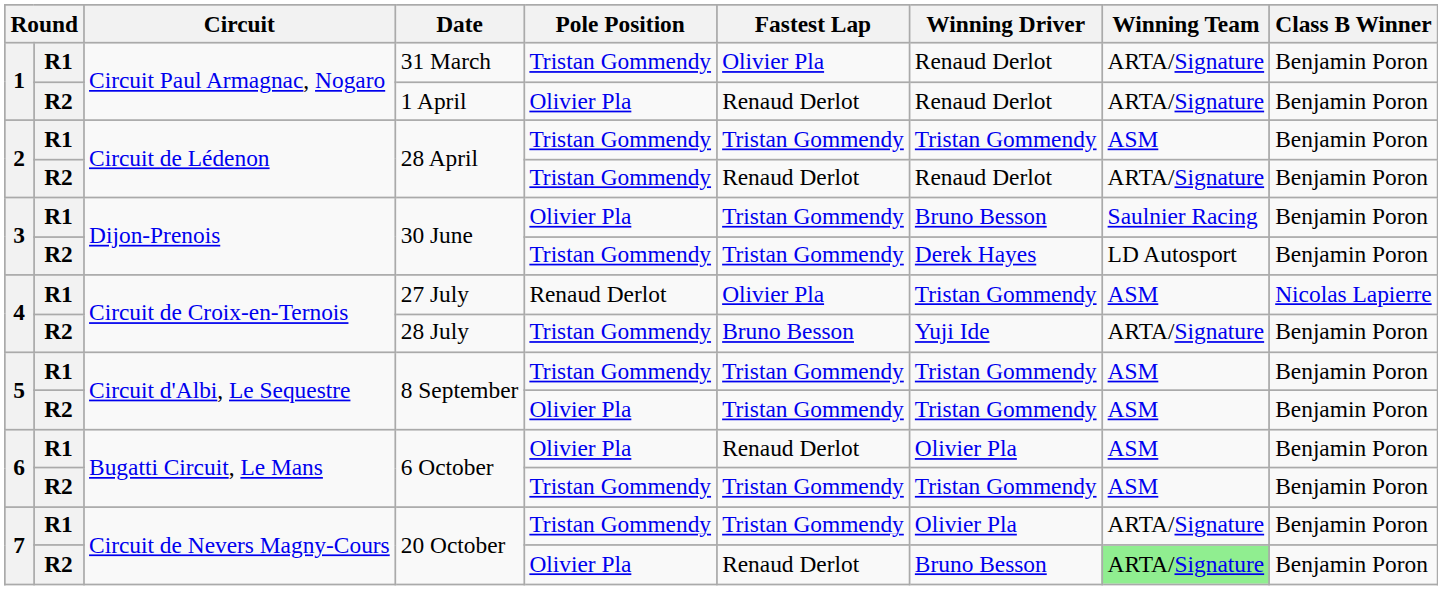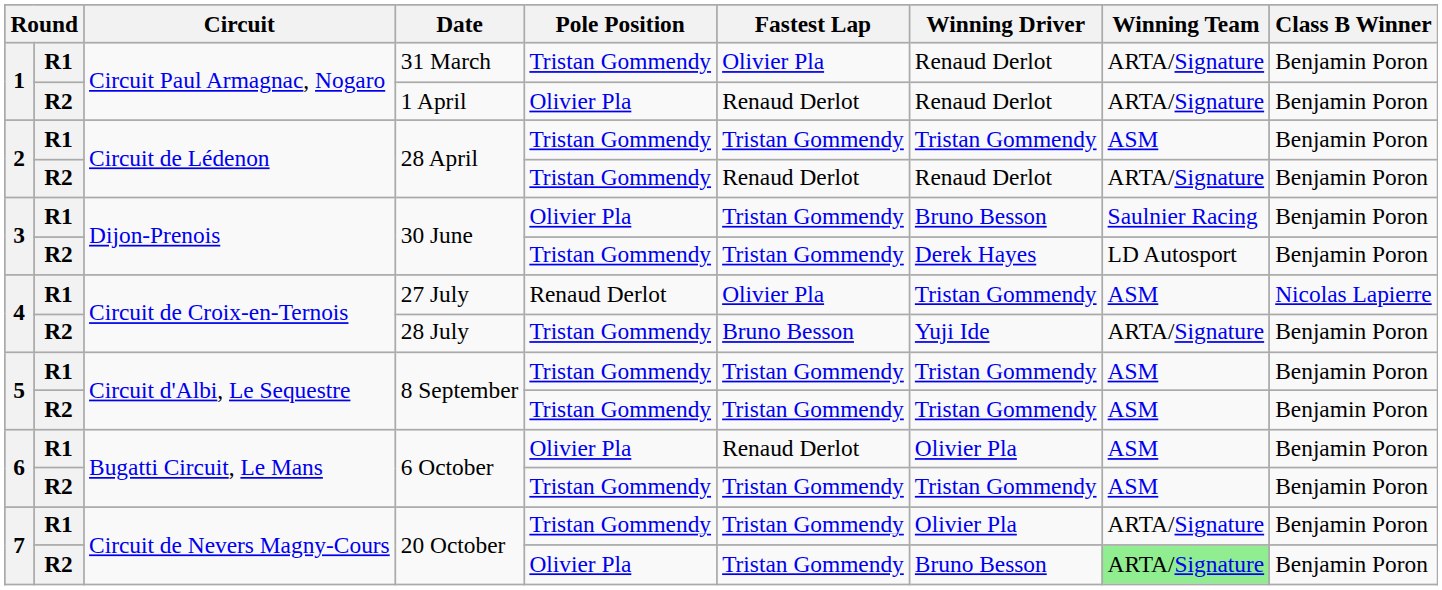 <table class="wikitable" style="font-size: 85%">
 <tr>
 <th colspan=2>Round</th>
 <th>Circuit</th>
 <th>Date</th>
 <th>Pole Position</th>
 <th>Fastest Lap</th>
 <th>Winning Driver</th>
 <th>Winning Team</th>
 <th>Class B Winner</th>
 </tr>
 <tr>
 <th rowspan=2>1</th>
 <th>R1</th>
 <td rowspan=2 nowrap><a href='#'>Circuit Paul Armagnac</a>, <a href='#'>Nogaro</a></td>
 <td>31 March</td>
 <td> <a href='#'>Tristan Gommendy</a></td>
 <td> <a href='#'>Olivier Pla</a></td>
 <td> Renaud Derlot</td>
 <td> ARTA/<a href='#'>Signature</a></td>
 <td> Benjamin Poron</td>
 </tr>
 <tr>
 <th>R2</th>
 <td>1 April</td>
 <td> <a href='#'>Olivier Pla</a></td>
 <td> Renaud Derlot</td>
 <td> Renaud Derlot</td>
 <td nowrap> ARTA/<a href='#'>Signature</a></td>
 <td nowrap> Benjamin Poron</td>
 </tr>
 <tr>
 <th rowspan=2>2</th>
 <th>R1</th>
 <td rowspan=2><a href='#'>Circuit de Lédenon</a></td>
 <td rowspan=2>28 April</td>
 <td> <a href='#'>Tristan Gommendy</a></td>
 <td> <a href='#'>Tristan Gommendy</a></td>
 <td> <a href='#'>Tristan Gommendy</a></td>
 <td> <a href='#'>ASM</a></td>
 <td> Benjamin Poron</td>
 </tr>
 <tr>
 <th>R2</th>
 <td> <a href='#'>Tristan Gommendy</a></td>
 <td> Renaud Derlot</td>
 <td> Renaud Derlot</td>
 <td> ARTA/<a href='#'>Signature</a></td>
 <td> Benjamin Poron</td>
 </tr>
 <tr>
 <th rowspan=2>3</th>
 <th>R1</th>
 <td rowspan=2><a href='#'>Dijon-Prenois</a></td>
 <td rowspan=2>30 June</td>
 <td> <a href='#'>Olivier Pla</a></td>
 <td> <a href='#'>Tristan Gommendy</a></td>
 <td> <a href='#'>Bruno Besson</a></td>
 <td> <a href='#'>Saulnier Racing</a></td>
 <td> Benjamin Poron</td>
 </tr>
 <tr>
 <th>R2</th>
 <td> <a href='#'>Tristan Gommendy</a></td>
 <td> <a href='#'>Tristan Gommendy</a></td>
 <td> <a href='#'>Derek Hayes</a></td>
 <td> LD Autosport</td>
 <td> Benjamin Poron</td>
 </tr>
 <tr>
 <th rowspan=2>4</th>
 <th>R1</th>
 <td rowspan=2><a href='#'>Circuit de Croix-en-Ternois</a></td>
 <td>27 July</td>
 <td> Renaud Derlot</td>
 <td> <a href='#'>Olivier Pla</a></td>
 <td> <a href='#'>Tristan Gommendy</a></td>
 <td> <a href='#'>ASM</a></td>
 <td nowrap> <a href='#'>Nicolas Lapierre</a></td>
 </tr>
 <tr>
 <th>R2</th>
 <td>28 July</td>
 <td> <a href='#'>Tristan Gommendy</a></td>
 <td> <a href='#'>Bruno Besson</a></td>
 <td> <a href='#'>Yuji Ide</a></td>
 <td> ARTA/<a href='#'>Signature</a></td>
 <td> Benjamin Poron</td>
 </tr>
 <tr>
 <th rowspan=2>5</th>
 <th>R1</th>
 <td rowspan=2><a href='#'>Circuit d'Albi</a>, <a href='#'>Le Sequestre</a></td>
 <td rowspan=2 nowrap>8 September</td>
 <td nowrap> <a href='#'>Tristan Gommendy</a></td>
 <td nowrap> <a href='#'>Tristan Gommendy</a></td>
 <td nowrap> <a href='#'>Tristan Gommendy</a></td>
 <td> <a href='#'>ASM</a></td>
 <td> Benjamin Poron</td>
 </tr>
 <tr>
 <th>R2</th>
-<td> <a href='#'>Olivier Pla</a></td>
+<td> <a href='#'>Tristan Gommendy</a></td>
 <td> <a href='#'>Tristan Gommendy</a></td>
 <td> <a href='#'>Tristan Gommendy</a></td>
 <td> <a href='#'>ASM</a></td>
 <td> Benjamin Poron</td>
 </tr>
 <tr>
 <th rowspan=2>6</th>
 <th>R1</th>
 <td rowspan=2><a href='#'>Bugatti Circuit</a>, <a href='#'>Le Mans</a></td>
 <td rowspan=2>6 October</td>
 <td> <a href='#'>Olivier Pla</a></td>
 <td> Renaud Derlot</td>
 <td> <a href='#'>Olivier Pla</a></td>
 <td> <a href='#'>ASM</a></td>
 <td> Benjamin Poron</td>
 </tr>
 <tr>
 <th>R2</th>
 <td> <a href='#'>Tristan Gommendy</a></td>
 <td> <a href='#'>Tristan Gommendy</a></td>
 <td> <a href='#'>Tristan Gommendy</a></td>
 <td> <a href='#'>ASM</a></td>
 <td> Benjamin Poron</td>
 </tr>
 <tr>
 <th rowspan=2>7</th>
 <th>R1</th>
 <td rowspan=2 nowrap><a href='#'>Circuit de Nevers Magny-Cours</a></td>
 <td rowspan=2>20 October</td>
 <td> <a href='#'>Tristan Gommendy</a></td>
 <td> <a href='#'>Tristan Gommendy</a></td>
 <td> <a href='#'>Olivier Pla</a></td>
 <td> ARTA/<a href='#'>Signature</a></td>
 <td> Benjamin Poron</td>
 </tr>
 <tr>
 <th>R2</th>
 <td> <a href='#'>Olivier Pla</a></td>
-<td> Renaud Derlot</td>
+<td> <a href='#'>Tristan Gommendy</a></td>
 <td> <a href='#'>Bruno Besson</a></td>
 <td style="background: lightgreen;"> ARTA/<a href='#'>Signature</a></td>
 <td> Benjamin Poron</td>
 </tr>
 </table>
